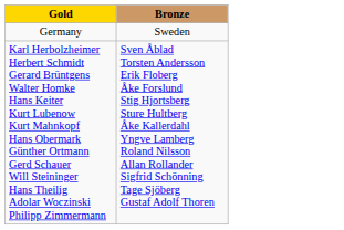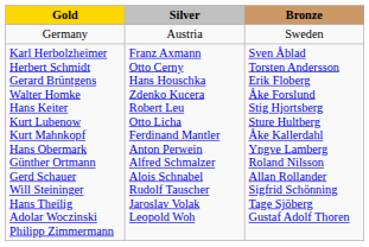 <table class="wikitable" style="margin-left:1em;">
 <tr>
 <th style="width:150px; background:gold;">Gold</th>
+<th style="width:150px; background:silver;">Silver</th>
 <th style="width:150px; background:#cc9966;">Bronze</th>
 </tr>
 <tr>
 <td style="text-align:center;"> Germany</td>
+<td style="text-align:center;"> Austria</td>
 <td style="text-align:center;"> Sweden</td>
 </tr>
 <tr style="vertical-align:top;">
 <td style="padding-left:5px;"><a href='#'>Karl Herbolzheimer</a><br><a href='#'>Herbert Schmidt</a><br><a href='#'>Gerard Brüntgens</a><br><a href='#'>Walter Homke</a><br><a href='#'>Hans Keiter</a><br><a href='#'>Kurt Lubenow</a><br><a href='#'>Kurt Mahnkopf</a><br><a href='#'>Hans Obermark</a><br><a href='#'>Günther Ortmann</a><br><a href='#'>Gerd Schauer</a><br><a href='#'>Will Steininger</a><br><a href='#'>Hans Theilig</a><br><a href='#'>Adolar Woczinski</a><br><a href='#'>Philipp Zimmermann</a></td>
+<td style="padding-left:5px;"><a href='#'>Franz Axmann</a><br><a href='#'>Otto Cerny</a><br><a href='#'>Hans Houschka</a><br><a href='#'>Zdenko Kucera</a><br><a href='#'>Robert Leu</a><br><a href='#'>Otto Licha</a><br><a href='#'>Ferdinand Mantler</a><br><a href='#'>Anton Perwein</a><br><a href='#'>Alfred Schmalzer</a><br><a href='#'>Alois Schnabel</a><br><a href='#'>Rudolf Tauscher</a><br><a href='#'>Jaroslav Volak</a><br><a href='#'>Leopold Woh</a></td>
 <td style="padding-left:5px;"><a href='#'>Sven Åblad</a><br><a href='#'>Torsten Andersson</a><br><a href='#'>Erik Floberg</a><br><a href='#'>Åke Forslund</a><br><a href='#'>Stig Hjortsberg</a><br><a href='#'>Sture Hultberg</a><br><a href='#'>Åke Kallerdahl</a><br><a href='#'>Yngve Lamberg</a><br><a href='#'>Roland Nilsson</a><br><a href='#'>Allan Rollander</a><br><a href='#'>Sigfrid Schönning</a><br><a href='#'>Tage Sjöberg</a><br><a href='#'>Gustaf Adolf Thoren</a></td>
 </tr>
 </table>
